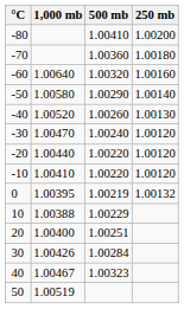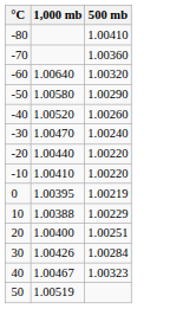 <table class="wikitable"|style="width:auto; float:right; clear:right; margin:0px 0px 0.5em 1em;">
 <tr>
 <th>°C</th>
 <th>1,000 mb</th>
 <th>500 mb</th>
-<th>250 mb</th>
 </tr>
 <tr>
 <td> -80</td>
 <td> </td>
 <td>1.00410</td>
-<td>1.00200</td>
 </tr>
 <tr>
 <td> -70</td>
 <td> </td>
 <td>1.00360</td>
-<td>1.00180</td>
 </tr>
 <tr>
 <td> -60</td>
 <td>1.00640</td>
 <td>1.00320</td>
-<td>1.00160</td>
 </tr>
 <tr>
 <td> -50</td>
 <td>1.00580</td>
 <td>1.00290</td>
-<td>1.00140</td>
 </tr>
 <tr>
 <td> -40</td>
 <td>1.00520</td>
 <td>1.00260</td>
-<td>1.00130</td>
 </tr>
 <tr>
 <td> -30</td>
 <td>1.00470</td>
 <td>1.00240</td>
-<td>1.00120</td>
 </tr>
 <tr>
 <td> -20</td>
 <td>1.00440</td>
 <td>1.00220</td>
-<td>1.00120</td>
 </tr>
 <tr>
 <td> -10</td>
 <td>1.00410</td>
 <td>1.00220</td>
-<td>1.00120</td>
 </tr>
 <tr>
 <td> 0</td>
 <td>1.00395</td>
 <td>1.00219</td>
-<td>1.00132</td>
 </tr>
 <tr>
 <td> 10</td>
 <td>1.00388</td>
 <td>1.00229</td>
-<td> </td>
 </tr>
 <tr>
 <td> 20</td>
 <td>1.00400</td>
 <td>1.00251</td>
-<td> </td>
 </tr>
 <tr>
 <td> 30</td>
 <td>1.00426</td>
 <td>1.00284</td>
-<td> </td>
 </tr>
 <tr>
 <td> 40</td>
 <td>1.00467</td>
 <td>1.00323</td>
-<td> </td>
 </tr>
 <tr>
 <td> 50</td>
 <td>1.00519</td>
 <td> </td>
-<td> </td>
 </tr>
 </table>
